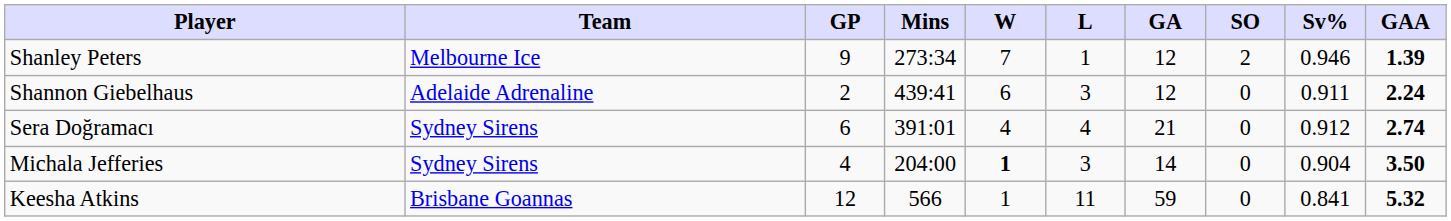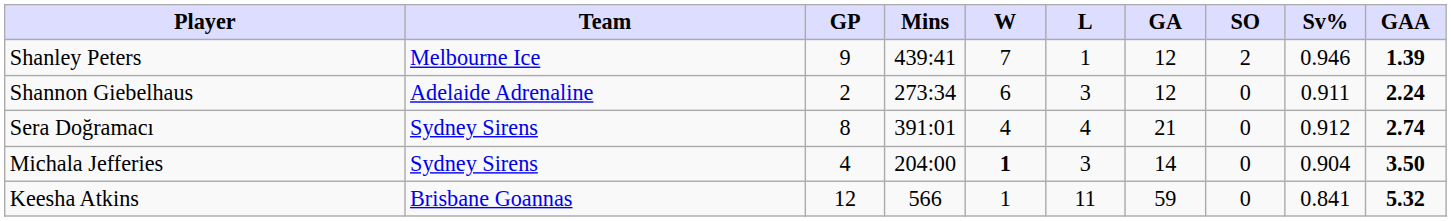 <table class="wikitable" style="text-align:center">
 <tr>
 <th style="background:#ddf; width:25%;">Player</th>
 <th style="background:#ddf; width:25%;">Team</th>
 <th style="background:#ddf; width:5%;">GP</th>
 <th style="background:#ddf; width:5%;">Mins</th>
 <th style="background:#ddf; width:5%;">W</th>
 <th style="background:#ddf; width:5%;">L</th>
 <th style="background:#ddf; width:5%;">GA</th>
 <th style="background:#ddf; width:5%;">SO</th>
 <th style="background:#ddf; width:5%;">Sv%</th>
 <th style="background:#ddf; width:5%;">GAA</th>
 </tr>
 <tr>
 <td align=left>Shanley Peters</td>
 <td align=left><a href='#'>Melbourne Ice</a></td>
 <td>9</td>
-<td>273:34</td>
+<td>439:41</td>
 <td>7</td>
 <td>1</td>
 <td>12</td>
 <td>2</td>
 <td>0.946</td>
 <td><strong>1.39</strong></td>
 </tr>
 <tr>
 <td align=left>Shannon Giebelhaus</td>
 <td align=left><a href='#'>Adelaide Adrenaline</a></td>
 <td>2</td>
-<td>439:41</td>
+<td>273:34</td>
 <td>6</td>
 <td>3</td>
 <td>12</td>
 <td>0</td>
 <td>0.911</td>
 <td><strong>2.24</strong></td>
 </tr>
 <tr>
 <td align=left>Sera Doğramacı</td>
 <td align=left><a href='#'>Sydney Sirens</a></td>
-<td>6</td>
+<td>8</td>
 <td>391:01</td>
 <td>4</td>
 <td>4</td>
 <td>21</td>
 <td>0</td>
 <td>0.912</td>
 <td><strong>2.74</strong></td>
 </tr>
 <tr>
 <td align=left>Michala Jefferies</td>
 <td align=left><a href='#'>Sydney Sirens</a></td>
 <td>4</td>
 <td>204:00</td>
 <td><strong>1</strong></td>
 <td>3</td>
 <td>14</td>
 <td>0</td>
 <td>0.904</td>
 <td><strong>3.50</strong></td>
 </tr>
 <tr>
 <td align=left>Keesha Atkins</td>
 <td align=left><a href='#'>Brisbane Goannas</a></td>
 <td>12</td>
 <td>566</td>
 <td>1</td>
 <td>11</td>
 <td>59</td>
 <td>0</td>
 <td>0.841</td>
 <td><strong>5.32</strong></td>
 </tr>
 </table>
